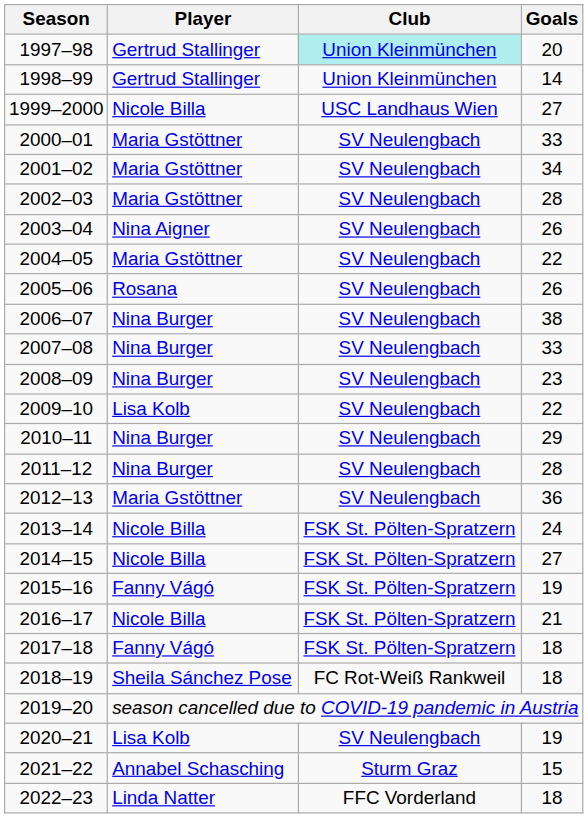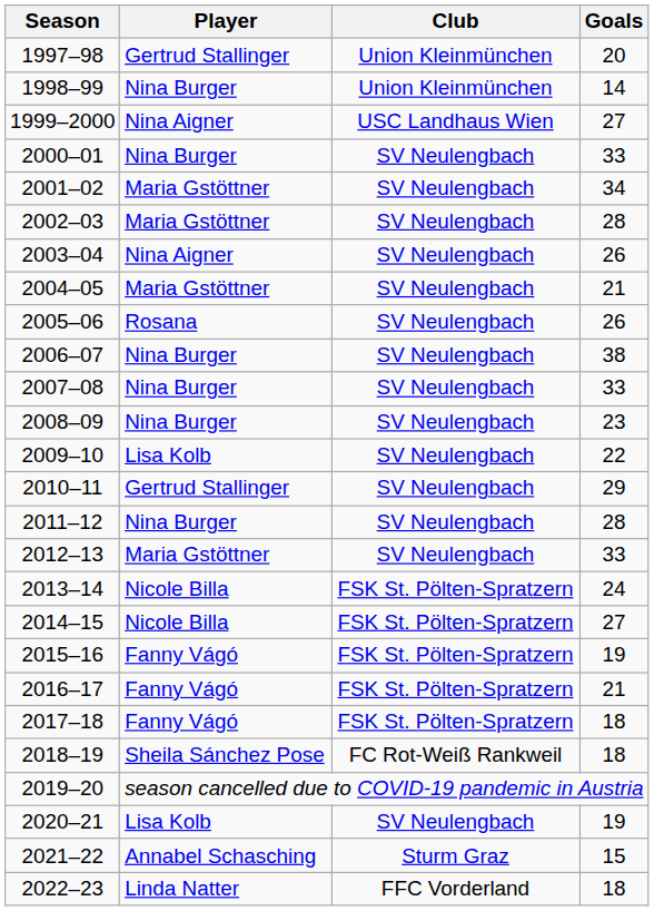 <table class="wikitable sortable" style="text-align: center;">
 <tr>
 <th>Season</th>
 <th>Player</th>
 <th>Club</th>
 <th>Goals</th>
 </tr>
 <tr>
 <td>1997–98</td>
 <td align=left> <a href='#'>Gertrud Stallinger</a></td>
-<td style="background: paleturquoise;"><a href='#'>Union Kleinmünchen</a></td>
+<td><a href='#'>Union Kleinmünchen</a></td>
 <td>20</td>
 </tr>
 <tr>
 <td>1998–99</td>
-<td align=left> <a href='#'>Gertrud Stallinger</a></td>
+<td align=left> <a href='#'>Nina Burger</a></td>
 <td><a href='#'>Union Kleinmünchen</a></td>
 <td>14</td>
 </tr>
 <tr>
 <td>1999–2000</td>
-<td align=left> <a href='#'>Nicole Billa</a></td>
+<td align=left> <a href='#'>Nina Aigner</a></td>
 <td><a href='#'>USC Landhaus Wien</a></td>
 <td>27</td>
 </tr>
 <tr>
 <td>2000–01</td>
-<td align=left> <a href='#'>Maria Gstöttner</a></td>
+<td align=left> <a href='#'>Nina Burger</a></td>
 <td><a href='#'>SV Neulengbach</a></td>
 <td>33</td>
 </tr>
 <tr>
 <td>2001–02</td>
 <td align=left> <a href='#'>Maria Gstöttner</a></td>
 <td><a href='#'>SV Neulengbach</a></td>
 <td>34</td>
 </tr>
 <tr>
 <td>2002–03</td>
 <td align=left> <a href='#'>Maria Gstöttner</a></td>
 <td><a href='#'>SV Neulengbach</a></td>
 <td>28</td>
 </tr>
 <tr>
 <td>2003–04</td>
 <td align=left> <a href='#'>Nina Aigner</a></td>
 <td><a href='#'>SV Neulengbach</a></td>
 <td>26</td>
 </tr>
 <tr>
 <td>2004–05</td>
 <td align=left> <a href='#'>Maria Gstöttner</a></td>
 <td><a href='#'>SV Neulengbach</a></td>
-<td>22</td>
+<td>21</td>
 </tr>
 <tr>
 <td>2005–06</td>
 <td align=left> <a href='#'>Rosana</a></td>
 <td><a href='#'>SV Neulengbach</a></td>
 <td>26</td>
 </tr>
 <tr>
 <td>2006–07</td>
 <td align=left> <a href='#'>Nina Burger</a></td>
 <td><a href='#'>SV Neulengbach</a></td>
 <td>38</td>
 </tr>
 <tr>
 <td>2007–08</td>
 <td align=left> <a href='#'>Nina Burger</a></td>
 <td><a href='#'>SV Neulengbach</a></td>
 <td>33</td>
 </tr>
 <tr>
 <td>2008–09</td>
 <td align=left> <a href='#'>Nina Burger</a></td>
 <td><a href='#'>SV Neulengbach</a></td>
 <td>23</td>
 </tr>
 <tr>
 <td>2009–10</td>
 <td align=left> <a href='#'>Lisa Kolb</a></td>
 <td><a href='#'>SV Neulengbach</a></td>
 <td>22</td>
 </tr>
 <tr>
 <td>2010–11</td>
-<td align=left> <a href='#'>Nina Burger</a></td>
+<td align=left> <a href='#'>Gertrud Stallinger</a></td>
 <td><a href='#'>SV Neulengbach</a></td>
 <td>29</td>
 </tr>
 <tr>
 <td>2011–12</td>
 <td align=left> <a href='#'>Nina Burger</a></td>
 <td><a href='#'>SV Neulengbach</a></td>
 <td>28</td>
 </tr>
 <tr>
 <td>2012–13</td>
 <td align=left> <a href='#'>Maria Gstöttner</a></td>
 <td><a href='#'>SV Neulengbach</a></td>
-<td>36</td>
+<td>33</td>
 </tr>
 <tr>
 <td>2013–14</td>
 <td align=left> <a href='#'>Nicole Billa</a></td>
 <td><a href='#'>FSK St. Pölten-Spratzern</a></td>
 <td>24</td>
 </tr>
 <tr>
 <td>2014–15</td>
 <td align=left> <a href='#'>Nicole Billa</a></td>
 <td><a href='#'>FSK St. Pölten-Spratzern</a></td>
 <td>27</td>
 </tr>
 <tr>
 <td>2015–16</td>
 <td align=left> <a href='#'>Fanny Vágó</a></td>
 <td><a href='#'>FSK St. Pölten-Spratzern</a></td>
 <td>19</td>
 </tr>
 <tr>
 <td>2016–17</td>
-<td align=left> <a href='#'>Nicole Billa</a></td>
+<td align=left> <a href='#'>Fanny Vágó</a></td>
 <td><a href='#'>FSK St. Pölten-Spratzern</a></td>
 <td>21</td>
 </tr>
 <tr>
 <td>2017–18</td>
 <td align=left> <a href='#'>Fanny Vágó</a></td>
 <td><a href='#'>FSK St. Pölten-Spratzern</a></td>
 <td>18</td>
 </tr>
 <tr>
 <td>2018–19</td>
 <td align=left> <a href='#'>Sheila Sánchez Pose</a></td>
 <td>FC Rot-Weiß Rankweil</td>
 <td>18</td>
 </tr>
 <tr>
 <td>2019–20</td>
 <td align=left colspan="3"><em>season cancelled due to <a href='#'>COVID-19 pandemic in Austria</a></em></td>
 </tr>
 <tr>
 <td>2020–21</td>
 <td align=left> <a href='#'>Lisa Kolb</a></td>
 <td><a href='#'>SV Neulengbach</a></td>
 <td>19</td>
 </tr>
 <tr>
 <td>2021–22</td>
 <td align=left> <a href='#'>Annabel Schasching</a></td>
 <td><a href='#'>Sturm Graz</a></td>
 <td>15</td>
 </tr>
 <tr>
 <td>2022–23</td>
 <td align=left> <a href='#'>Linda Natter</a></td>
 <td>FFC Vorderland</td>
 <td>18</td>
 </tr>
 </table>
